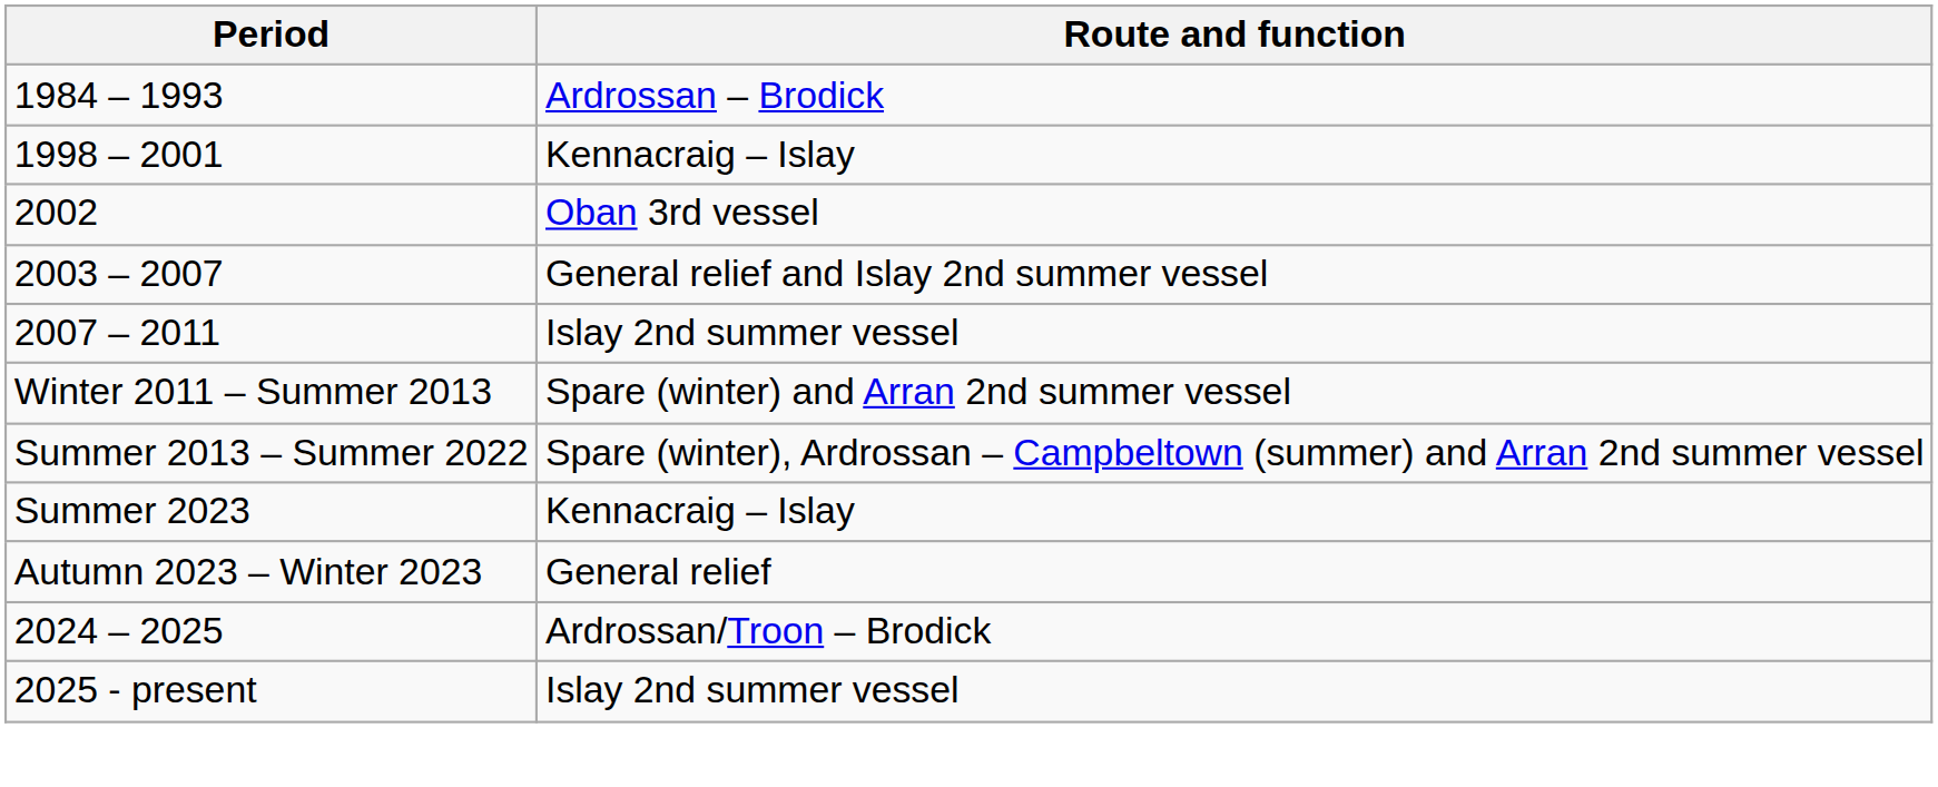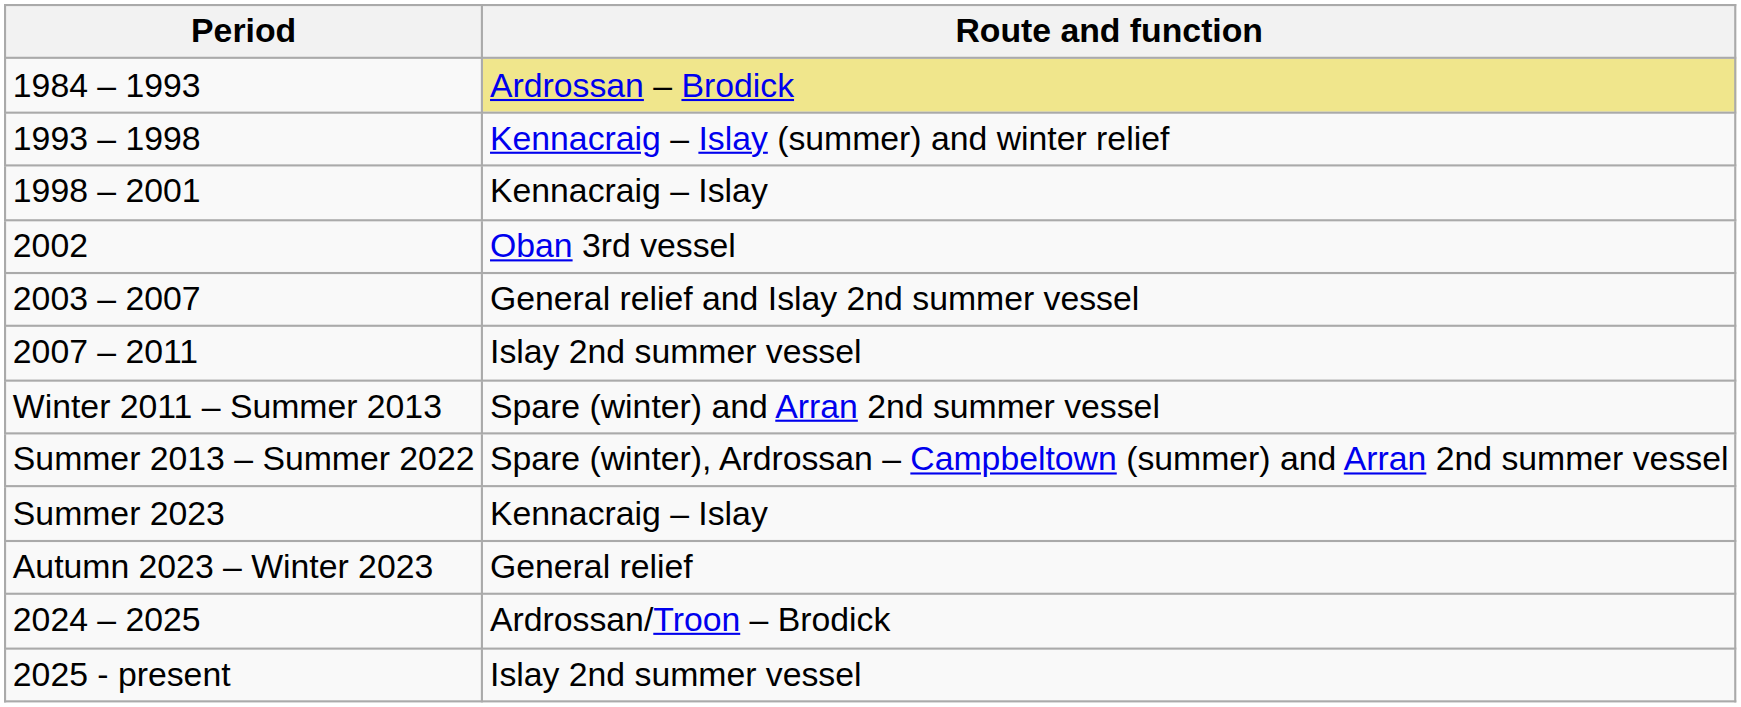 <table class="wikitable">
 <tr>
 <th>Period</th>
 <th>Route and function</th>
 </tr>
 <tr>
 <td>1984 – 1993</td>
-<td><a href='#'>Ardrossan</a> – <a href='#'>Brodick</a></td>
+<td style="background: khaki;"><a href='#'>Ardrossan</a> – <a href='#'>Brodick</a></td>
+</tr>
+<tr>
+<td>1993 – 1998</td>
+<td><a href='#'>Kennacraig</a> – <a href='#'>Islay</a> (summer) and winter relief</td>
 </tr>
 <tr>
 <td>1998 – 2001</td>
 <td>Kennacraig – Islay</td>
 </tr>
 <tr>
 <td>2002</td>
 <td><a href='#'>Oban</a> 3rd vessel</td>
 </tr>
 <tr>
 <td>2003 – 2007</td>
 <td>General relief and Islay 2nd summer vessel</td>
 </tr>
 <tr>
 <td>2007 – 2011</td>
 <td>Islay 2nd summer vessel</td>
 </tr>
 <tr>
 <td>Winter 2011 – Summer 2013</td>
 <td>Spare (winter) and <a href='#'>Arran</a> 2nd summer vessel</td>
 </tr>
 <tr>
 <td>Summer 2013 – Summer 2022</td>
 <td>Spare (winter), Ardrossan – <a href='#'>Campbeltown</a> (summer) and <a href='#'>Arran</a> 2nd summer vessel</td>
 </tr>
 <tr>
 <td>Summer 2023</td>
 <td>Kennacraig – Islay</td>
 </tr>
 <tr>
 <td>Autumn 2023 – Winter 2023</td>
 <td>General relief</td>
 </tr>
 <tr>
 <td>2024 – 2025</td>
 <td>Ardrossan/<a href='#'>Troon</a> – Brodick</td>
 </tr>
 <tr>
 <td>2025 - present</td>
 <td>Islay 2nd summer vessel</td>
 </tr>
 </table>
